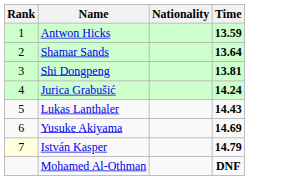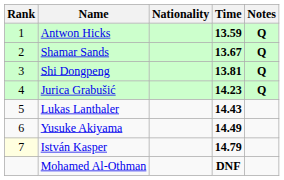 <table class="wikitable sortable" style="text-align:center">
 <tr>
 <th>Rank</th>
 <th>Name</th>
 <th>Nationality</th>
 <th>Time</th>
+<th>Notes</th>
 </tr>
 <tr bgcolor=ccffcc>
 <td>1</td>
 <td align=left><a href='#'>Antwon Hicks</a></td>
 <td align=left></td>
 <td><strong>13.59</strong></td>
+<td><strong>Q</strong></td>
 </tr>
 <tr bgcolor=ccffcc>
 <td>2</td>
 <td align=left><a href='#'>Shamar Sands</a></td>
 <td align=left></td>
-<td><strong>13.64</strong></td>
+<td><strong>13.67</strong></td>
+<td><strong>Q</strong></td>
 </tr>
 <tr bgcolor=ccffcc>
 <td>3</td>
 <td align=left><a href='#'>Shi Dongpeng</a></td>
 <td align=left></td>
 <td><strong>13.81</strong></td>
+<td><strong>Q</strong></td>
 </tr>
 <tr bgcolor=ccffcc>
 <td>4</td>
 <td align=left><a href='#'>Jurica Grabušić</a></td>
 <td align=left></td>
-<td><strong>14.24</strong></td>
+<td><strong>14.23</strong></td>
+<td><strong>Q</strong></td>
 </tr>
 <tr>
 <td>5</td>
 <td align=left><a href='#'>Lukas Lanthaler</a></td>
 <td align=left></td>
 <td><strong>14.43</strong></td>
+<td></td>
 </tr>
 <tr>
 <td>6</td>
 <td align=left><a href='#'>Yusuke Akiyama</a></td>
 <td align=left></td>
-<td><strong>14.69</strong></td>
+<td><strong>14.49</strong></td>
+<td></td>
 </tr>
 <tr>
 <td style="background: lightyellow;">7</td>
 <td align=left><a href='#'>István Kasper</a></td>
 <td align=left></td>
 <td><strong>14.79</strong></td>
+<td></td>
 </tr>
 <tr>
 <td></td>
 <td align=left><a href='#'>Mohamed Al-Othman</a></td>
 <td align=left></td>
 <td><strong>DNF</strong></td>
+<td></td>
 </tr>
 </table>
